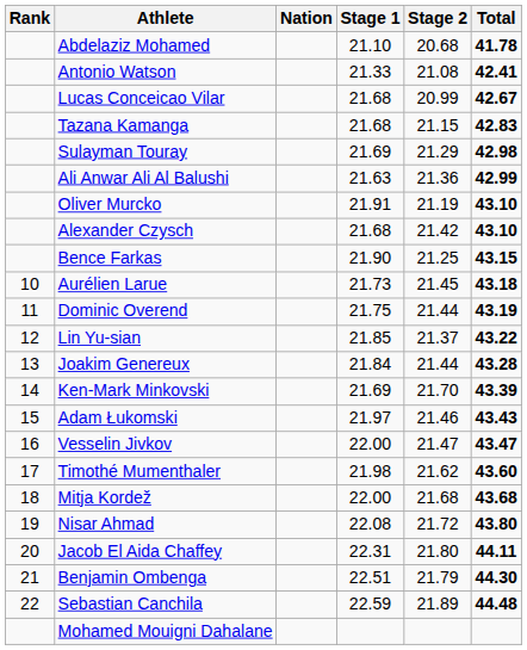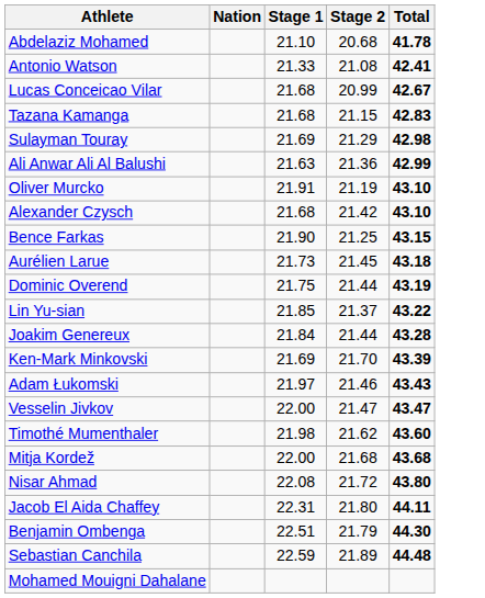 <table class="wikitable sortable" style="text-align:center">
 <tr>
-<th>Rank</th>
 <th>Athlete</th>
 <th>Nation</th>
 <th>Stage 1</th>
 <th>Stage 2</th>
 <th>Total</th>
 </tr>
 <tr>
-<td></td>
 <td align=left><a href='#'>Abdelaziz Mohamed</a></td>
 <td align=left></td>
 <td>21.10</td>
 <td>20.68</td>
 <td><strong>41.78</strong></td>
 </tr>
 <tr>
-<td></td>
 <td align=left><a href='#'>Antonio Watson</a></td>
 <td align=left></td>
 <td>21.33</td>
 <td>21.08</td>
 <td><strong>42.41</strong></td>
 </tr>
 <tr>
-<td></td>
 <td align=left><a href='#'>Lucas Conceicao Vilar</a></td>
 <td align=left></td>
 <td>21.68</td>
 <td>20.99</td>
 <td><strong>42.67</strong></td>
 </tr>
 <tr>
-<td></td>
 <td align=left><a href='#'>Tazana Kamanga</a></td>
 <td align=left></td>
 <td>21.68</td>
 <td>21.15</td>
 <td><strong>42.83</strong></td>
 </tr>
 <tr>
-<td></td>
 <td align=left><a href='#'>Sulayman Touray</a></td>
 <td align=left></td>
 <td>21.69</td>
 <td>21.29</td>
 <td><strong>42.98</strong></td>
 </tr>
 <tr>
-<td></td>
 <td align=left><a href='#'>Ali Anwar Ali Al Balushi</a></td>
 <td align=left></td>
 <td>21.63</td>
 <td>21.36</td>
 <td><strong>42.99</strong></td>
 </tr>
 <tr>
-<td></td>
 <td align=left><a href='#'>Oliver Murcko</a></td>
 <td align=left></td>
 <td>21.91</td>
 <td>21.19</td>
 <td><strong>43.10</strong></td>
 </tr>
 <tr>
-<td></td>
 <td align=left><a href='#'>Alexander Czysch</a></td>
 <td align=left></td>
 <td>21.68</td>
 <td>21.42</td>
 <td><strong>43.10</strong></td>
 </tr>
 <tr>
-<td></td>
 <td align=left><a href='#'>Bence Farkas</a></td>
 <td align=left></td>
 <td>21.90</td>
 <td>21.25</td>
 <td><strong>43.15</strong></td>
 </tr>
 <tr>
-<td>10</td>
 <td align=left><a href='#'>Aurélien Larue</a></td>
 <td align=left></td>
 <td>21.73</td>
 <td>21.45</td>
 <td><strong>43.18</strong></td>
 </tr>
 <tr>
-<td>11</td>
 <td align=left><a href='#'>Dominic Overend</a></td>
 <td align=left></td>
 <td>21.75</td>
 <td>21.44</td>
 <td><strong>43.19</strong></td>
 </tr>
 <tr>
-<td>12</td>
 <td align=left><a href='#'>Lin Yu-sian</a></td>
 <td align=left></td>
 <td>21.85</td>
 <td>21.37</td>
 <td><strong>43.22</strong></td>
 </tr>
 <tr>
-<td>13</td>
 <td align=left><a href='#'>Joakim Genereux</a></td>
 <td align=left></td>
 <td>21.84</td>
 <td>21.44</td>
 <td><strong>43.28</strong></td>
 </tr>
 <tr>
-<td>14</td>
 <td align=left><a href='#'>Ken-Mark Minkovski</a></td>
 <td align=left></td>
 <td>21.69</td>
 <td>21.70</td>
 <td><strong>43.39</strong></td>
 </tr>
 <tr>
-<td>15</td>
 <td align=left><a href='#'>Adam Łukomski</a></td>
 <td align=left></td>
 <td>21.97</td>
 <td>21.46</td>
 <td><strong>43.43</strong></td>
 </tr>
 <tr>
-<td>16</td>
 <td align=left><a href='#'>Vesselin Jivkov</a></td>
 <td align=left></td>
 <td>22.00</td>
 <td>21.47</td>
 <td><strong>43.47</strong></td>
 </tr>
 <tr>
-<td>17</td>
 <td align=left><a href='#'>Timothé Mumenthaler</a></td>
 <td align=left></td>
 <td>21.98</td>
 <td>21.62</td>
 <td><strong>43.60</strong></td>
 </tr>
 <tr>
-<td>18</td>
 <td align=left><a href='#'>Mitja Kordež</a></td>
 <td align=left></td>
 <td>22.00</td>
 <td>21.68</td>
 <td><strong>43.68</strong></td>
 </tr>
 <tr>
-<td>19</td>
 <td align=left><a href='#'>Nisar Ahmad</a></td>
 <td align=left></td>
 <td>22.08</td>
 <td>21.72</td>
 <td><strong>43.80</strong></td>
 </tr>
 <tr>
-<td>20</td>
 <td align=left><a href='#'>Jacob El Aida Chaffey</a></td>
 <td align=left></td>
 <td>22.31</td>
 <td>21.80</td>
 <td><strong>44.11</strong></td>
 </tr>
 <tr>
-<td>21</td>
 <td align=left><a href='#'>Benjamin Ombenga</a></td>
 <td align=left></td>
 <td>22.51</td>
 <td>21.79</td>
 <td><strong>44.30</strong></td>
 </tr>
 <tr>
-<td>22</td>
 <td align=left><a href='#'>Sebastian Canchila</a></td>
 <td align=left></td>
 <td>22.59</td>
 <td>21.89</td>
 <td><strong>44.48</strong></td>
 </tr>
 <tr>
-<td></td>
 <td align=left><a href='#'>Mohamed Mouigni Dahalane</a></td>
 <td align=left></td>
 <td></td>
 <td></td>
 <td></td>
 </tr>
 </table>
